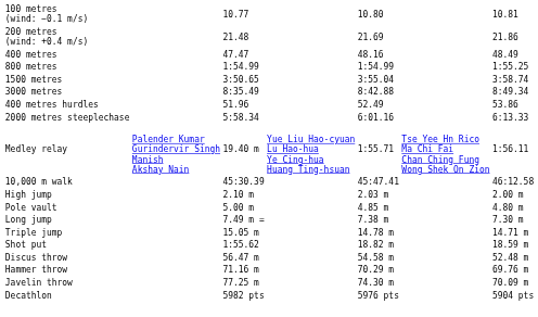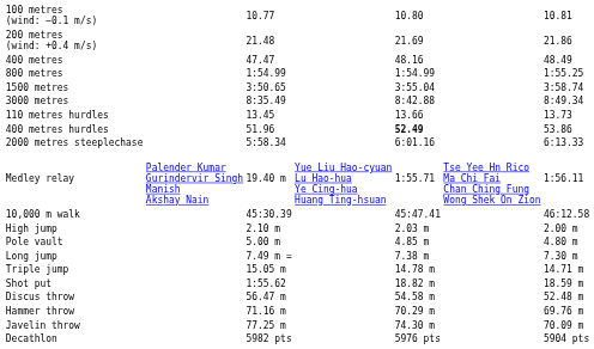 <table>
 <tr>
 <td>100 metres<br>(wind: −0.1 m/s)</td>
 <td></td>
 <td>10.77</td>
 <td></td>
 <td>10.80</td>
 <td></td>
 <td>10.81</td>
 </tr>
 <tr>
 <td>200 metres<br>(wind: +0.4 m/s)</td>
 <td></td>
 <td>21.48</td>
 <td></td>
 <td>21.69</td>
 <td></td>
 <td>21.86</td>
 </tr>
 <tr>
 <td>400 metres</td>
 <td></td>
 <td>47.47 </td>
 <td></td>
 <td>48.16</td>
 <td></td>
 <td>48.49</td>
 </tr>
 <tr>
 <td>800 metres</td>
 <td></td>
 <td>1:54.99 </td>
 <td></td>
 <td>1:54.99</td>
 <td></td>
 <td>1:55.25</td>
 </tr>
 <tr>
 <td>1500 metres</td>
 <td></td>
 <td>3:50.65</td>
 <td></td>
 <td>3:55.04</td>
 <td></td>
 <td>3:58.74</td>
 </tr>
 <tr>
 <td>3000 metres</td>
 <td></td>
 <td>8:35.49</td>
 <td></td>
 <td>8:42.88</td>
 <td></td>
 <td>8:49.34</td>
 </tr>
 <tr>
+<td>110 metres hurdles</td>
+<td></td>
+<td>13.45</td>
+<td></td>
+<td>13.66</td>
+<td></td>
+<td>13.73</td>
+</tr>
+<tr>
 <td>400 metres hurdles</td>
 <td></td>
 <td>51.96 </td>
 <td></td>
-<td>52.49</td>
+<td><strong>52.49</strong></td>
 <td></td>
 <td>53.86</td>
 </tr>
 <tr>
 <td>2000 metres steeplechase</td>
 <td></td>
 <td>5:58.34</td>
 <td></td>
 <td>6:01.16</td>
 <td></td>
 <td>6:13.33</td>
 </tr>
 <tr>
 <td>Medley relay</td>
 <td><br><a href='#'>Palender Kumar</a><br><a href='#'>Gurindervir Singh</a><br><a href='#'>Manish</a><br><a href='#'>Akshay Nain</a></td>
 <td>19.40 m</td>
 <td><br><a href='#'>Yue Liu Hao-cyuan</a><br><a href='#'>Lu Hao-hua</a><br><a href='#'>Ye Cing-hua</a><br><a href='#'>Huang Ting-hsuan</a></td>
 <td>1:55.71</td>
 <td><br><a href='#'>Tse Yee Hn Rico</a><br><a href='#'>Ma Chi Fai</a><br><a href='#'>Chan Ching Fung</a><br><a href='#'>Wong Shek On Zion</a></td>
 <td>1:56.11</td>
 </tr>
 <tr>
 <td>10,000 m walk</td>
 <td></td>
 <td>45:30.39</td>
 <td></td>
 <td>45:47.41</td>
 <td></td>
 <td>46:12.58</td>
 </tr>
 <tr>
 <td>High jump</td>
 <td></td>
 <td>2.10 m</td>
 <td></td>
 <td>2.03 m</td>
 <td></td>
 <td>2.00 m</td>
 </tr>
 <tr>
 <td>Pole vault</td>
 <td></td>
 <td>5.00 m </td>
 <td></td>
 <td>4.85 m</td>
 <td></td>
 <td>4.80 m</td>
 </tr>
 <tr>
 <td>Long jump</td>
 <td></td>
 <td>7.49 m =</td>
 <td></td>
 <td>7.38 m</td>
 <td></td>
 <td>7.30 m</td>
 </tr>
 <tr>
 <td>Triple jump</td>
 <td></td>
 <td>15.05 m</td>
 <td></td>
 <td>14.78 m</td>
 <td></td>
 <td>14.71 m</td>
 </tr>
 <tr>
 <td>Shot put</td>
 <td></td>
 <td>1:55.62</td>
 <td></td>
 <td>18.82 m</td>
 <td></td>
 <td>18.59 m</td>
 </tr>
 <tr>
 <td>Discus throw</td>
 <td></td>
 <td>56.47 m </td>
 <td></td>
 <td>54.58 m</td>
 <td></td>
 <td>52.48 m</td>
 </tr>
 <tr>
 <td>Hammer throw</td>
 <td></td>
 <td>71.16 m</td>
 <td></td>
 <td>70.29 m</td>
 <td></td>
 <td>69.76 m</td>
 </tr>
 <tr>
 <td>Javelin throw</td>
 <td></td>
 <td>77.25 m</td>
 <td></td>
 <td>74.30 m</td>
 <td></td>
 <td>70.09 m</td>
 </tr>
 <tr>
 <td>Decathlon</td>
 <td></td>
 <td>5982 pts</td>
 <td></td>
 <td>5976 pts</td>
 <td></td>
 <td>5904 pts</td>
 </tr>
 </table>
